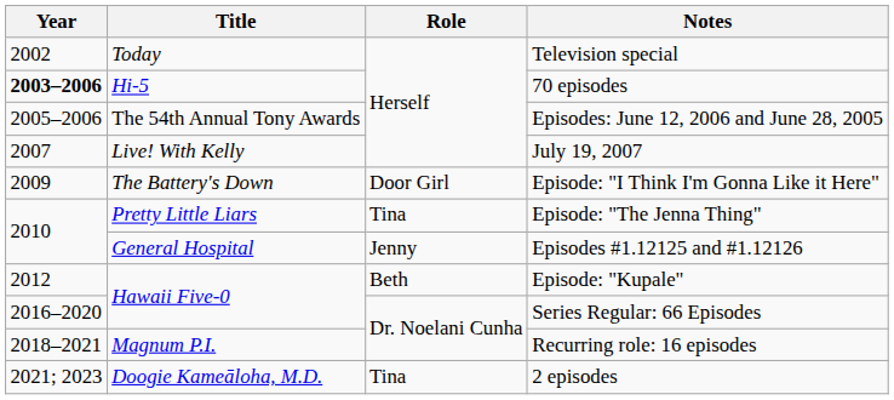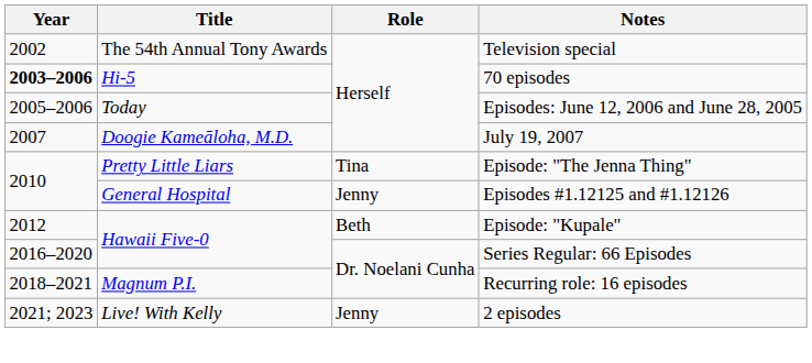 <table class="wikitable sortable">
 <tr>
 <th>Year</th>
 <th>Title</th>
 <th>Role</th>
 <th>Notes</th>
 </tr>
 <tr>
 <td>2002</td>
-<td><em>Today</em></td>
+<td>The 54th Annual Tony Awards</td>
 <td rowspan=4>Herself</td>
 <td>Television special</td>
 </tr>
 <tr>
 <td><strong>2003–2006</strong></td>
 <td><em><a href='#'>Hi-5</a></em></td>
 <td>70 episodes</td>
 </tr>
 <tr>
 <td>2005–2006</td>
-<td>The 54th Annual Tony Awards</td>
+<td><em>Today</em></td>
 <td>Episodes: June 12, 2006 and June 28, 2005</td>
 </tr>
 <tr>
 <td>2007</td>
-<td><em>Live! With Kelly</em></td>
+<td><em><a href='#'>Doogie Kameāloha, M.D.</a></em></td>
 <td>July 19, 2007</td>
-</tr>
-<tr>
-<td>2009</td>
-<td><em>The Battery's Down</em></td>
-<td>Door Girl</td>
-<td>Episode: "I Think I'm Gonna Like it Here"</td>
 </tr>
 <tr>
 <td rowspan="2">2010</td>
 <td><em><a href='#'>Pretty Little Liars</a></em></td>
 <td>Tina</td>
 <td>Episode: "The Jenna Thing"</td>
 </tr>
 <tr>
 <td><em><a href='#'>General Hospital</a></em></td>
 <td>Jenny</td>
 <td>Episodes #1.12125 and #1.12126</td>
 </tr>
 <tr>
 <td>2012</td>
 <td rowspan=2><em><a href='#'>Hawaii Five-0</a></em></td>
 <td>Beth</td>
 <td>Episode: "Kupale"</td>
 </tr>
 <tr>
 <td>2016–2020</td>
 <td rowspan=2>Dr. Noelani Cunha</td>
 <td>Series Regular: 66 Episodes</td>
 </tr>
 <tr>
 <td>2018–2021</td>
 <td><em><a href='#'>Magnum P.I.</a></em></td>
 <td>Recurring role: 16 episodes</td>
 </tr>
 <tr>
 <td>2021; 2023</td>
-<td><em><a href='#'>Doogie Kameāloha, M.D.</a></em></td>
-<td>Tina</td>
+<td><em>Live! With Kelly</em></td>
+<td>Jenny</td>
 <td>2 episodes</td>
 </tr>
 </table>
